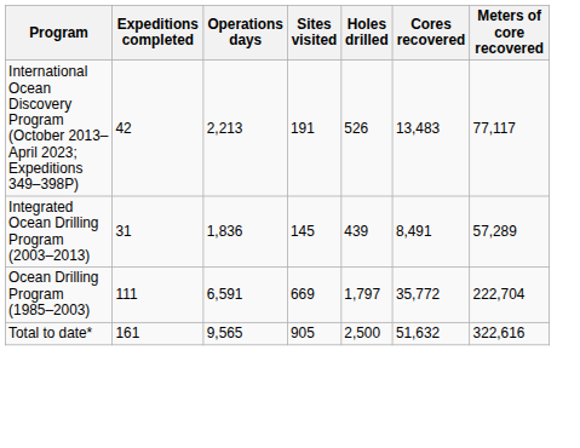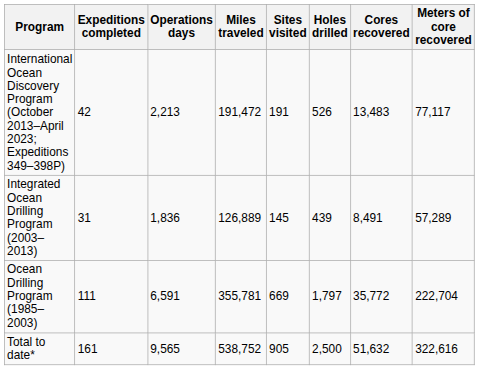 <table class="wikitable">
 <tr>
 <th>Program</th>
 <th>Expeditions completed</th>
 <th>Operations days</th>
+<th>Miles traveled</th>
 <th>Sites visited</th>
 <th>Holes drilled</th>
 <th>Cores recovered</th>
 <th>Meters of core recovered</th>
 </tr>
 <tr>
 <td>International Ocean Discovery Program (October 2013–April 2023; Expeditions 349–398P)</td>
 <td>42</td>
 <td>2,213</td>
+<td>191,472</td>
 <td>191</td>
 <td>526</td>
 <td>13,483</td>
 <td>77,117</td>
 </tr>
 <tr>
 <td>Integrated Ocean Drilling Program (2003–2013)</td>
 <td>31</td>
 <td>1,836</td>
+<td>126,889</td>
 <td>145</td>
 <td>439</td>
 <td>8,491</td>
 <td>57,289</td>
 </tr>
 <tr>
 <td>Ocean Drilling Program (1985–2003)</td>
 <td>111</td>
 <td>6,591</td>
+<td>355,781</td>
 <td>669</td>
 <td>1,797</td>
 <td>35,772</td>
 <td>222,704</td>
 </tr>
 <tr>
 <td>Total to date*</td>
 <td>161</td>
 <td>9,565</td>
+<td>538,752</td>
 <td>905</td>
 <td>2,500</td>
 <td>51,632</td>
 <td>322,616</td>
 </tr>
 </table>
